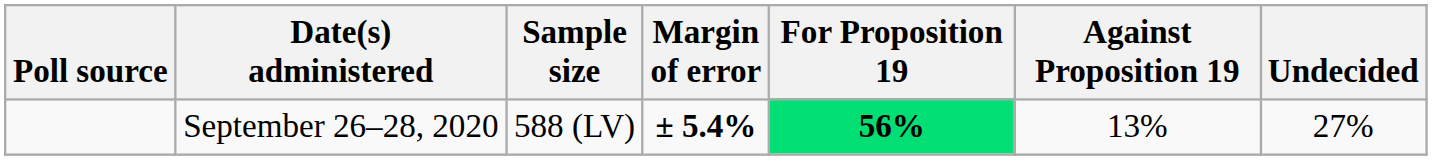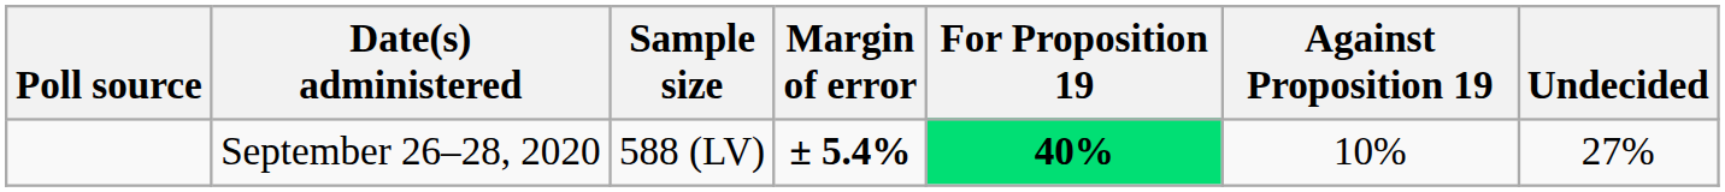 <table class="wikitable" style="font-size:90%;text-align:center;">
 <tr valign=bottom>
 <th>Poll source</th>
 <th>Date(s)<br>administered</th>
 <th>Sample<br>size</th>
 <th>Margin<br>of error</th>
 <th style="width:100px;">For Proposition 19</th>
 <th style="width:100px;">Against Proposition 19</th>
 <th>Undecided</th>
 </tr>
 <tr>
 <td style="text-align:left;"></td>
 <td>September 26–28, 2020</td>
 <td>588 (LV)</td>
 <td><strong>± 5.4%</strong></td>
-<td style="background: rgb(1,223,116);"><strong>56%</strong></td>
-<td>13%</td>
+<td style="background: rgb(1,223,116);"><strong>40%</strong></td>
+<td>10%</td>
 <td>27%</td>
 </tr>
 </table>
